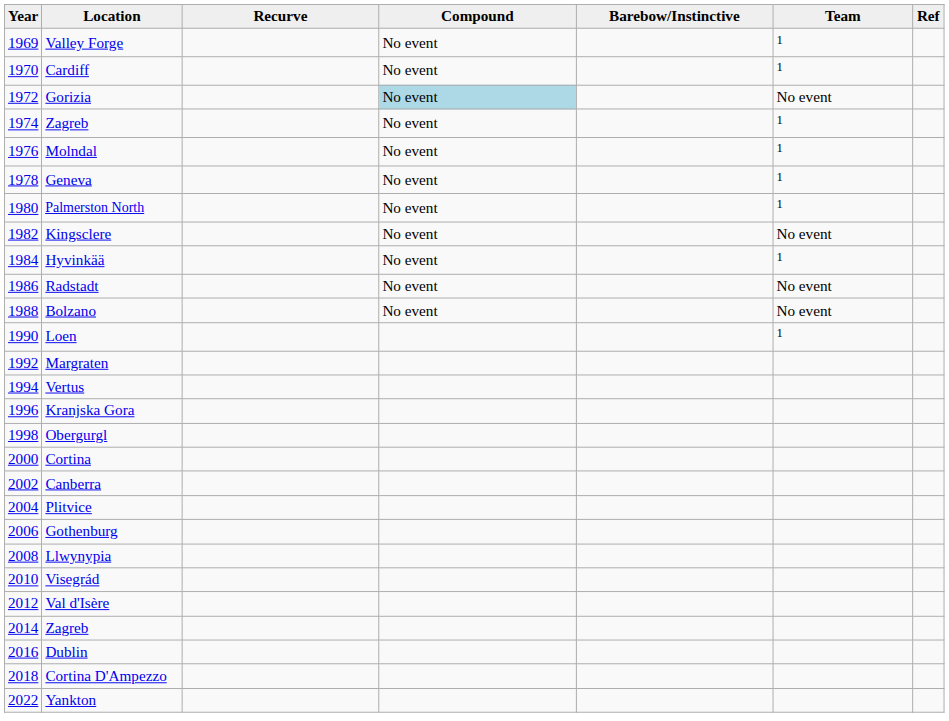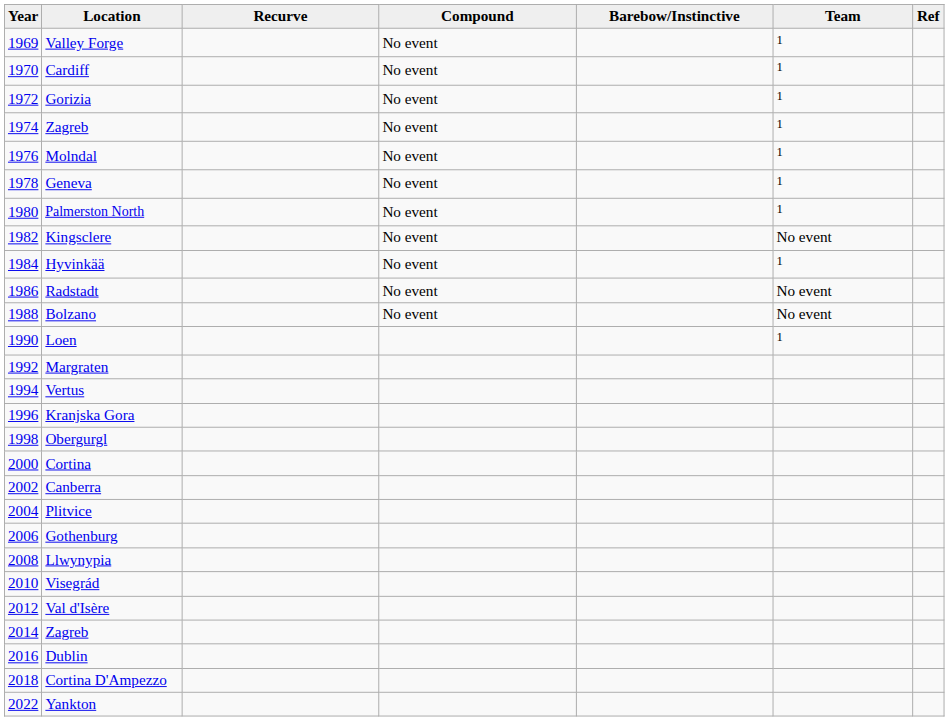 <table class="wikitable">
 <tr>
 <th scope="col" ! width="25" style="background: #efefef;">Year</th>
 <th scope="col" ! width="140" style="background: #efefef;">Location</th>
 <th scope="col" ! width="200" style="background: #efefef;">Recurve</th>
 <th scope="col" ! width="200" style="background: #efefef;">Compound</th>
 <th scope="col" ! width="200" style="background: #efefef;">Barebow/Instinctive</th>
 <th scope="col" ! width="140" style="background: #efefef;">Team</th>
 <th scope="col" ! width="25" style="background: #efefef;">Ref</th>
 </tr>
 <tr>
 <td><a href='#'>1969</a></td>
 <td> <a href='#'>Valley Forge</a></td>
 <td></td>
 <td>No event</td>
 <td></td>
 <td><em></em> <sup>1</sup></td>
 <td></td>
 </tr>
 <tr>
 <td><a href='#'>1970</a></td>
 <td> <a href='#'>Cardiff</a></td>
 <td></td>
 <td>No event</td>
 <td></td>
 <td><em></em> <sup>1</sup></td>
 <td></td>
 </tr>
 <tr>
 <td><a href='#'>1972</a></td>
 <td> <a href='#'>Gorizia</a></td>
 <td></td>
-<td style="background: lightblue;">No event</td>
+<td>No event</td>
 <td></td>
-<td>No event</td>
+<td><em></em> <sup>1</sup></td>
 <td></td>
 </tr>
 <tr>
 <td><a href='#'>1974</a></td>
 <td> <a href='#'>Zagreb</a></td>
 <td></td>
 <td>No event</td>
 <td></td>
 <td><em></em> <sup>1</sup></td>
 <td></td>
 </tr>
 <tr>
 <td><a href='#'>1976</a></td>
 <td> <a href='#'>Molndal</a></td>
 <td></td>
 <td>No event</td>
 <td></td>
 <td><em></em> <sup>1</sup></td>
 <td></td>
 </tr>
 <tr>
 <td><a href='#'>1978</a></td>
 <td> <a href='#'>Geneva</a></td>
 <td></td>
 <td>No event</td>
 <td></td>
 <td><em></em> <sup>1</sup></td>
 <td></td>
 </tr>
 <tr>
 <td><a href='#'>1980</a></td>
 <td style="font-size: 92%;"> <a href='#'>Palmerston North</a></td>
 <td></td>
 <td>No event</td>
 <td></td>
 <td><em></em> <sup>1</sup></td>
 <td></td>
 </tr>
 <tr>
 <td><a href='#'>1982</a></td>
 <td> <a href='#'>Kingsclere</a></td>
 <td></td>
 <td>No event</td>
 <td></td>
 <td>No event</td>
 <td></td>
 </tr>
 <tr>
 <td><a href='#'>1984</a></td>
 <td> <a href='#'>Hyvinkää</a></td>
 <td></td>
 <td>No event</td>
 <td></td>
 <td><em></em> <sup>1</sup></td>
 <td></td>
 </tr>
 <tr>
 <td><a href='#'>1986</a></td>
 <td> <a href='#'>Radstadt</a></td>
 <td></td>
 <td>No event</td>
 <td></td>
 <td>No event</td>
 <td></td>
 </tr>
 <tr>
 <td><a href='#'>1988</a></td>
 <td> <a href='#'>Bolzano</a></td>
 <td></td>
 <td>No event</td>
 <td></td>
 <td>No event</td>
 <td></td>
 </tr>
 <tr>
 <td><a href='#'>1990</a></td>
 <td> <a href='#'>Loen</a></td>
 <td></td>
 <td></td>
 <td></td>
 <td><em></em> <sup>1</sup></td>
 <td></td>
 </tr>
 <tr>
 <td><a href='#'>1992</a></td>
 <td> <a href='#'>Margraten</a></td>
 <td></td>
 <td></td>
 <td></td>
 <td></td>
 <td></td>
 </tr>
 <tr>
 <td><a href='#'>1994</a></td>
 <td> <a href='#'>Vertus</a></td>
 <td></td>
 <td></td>
 <td></td>
 <td></td>
 <td></td>
 </tr>
 <tr>
 <td><a href='#'>1996</a></td>
 <td> <a href='#'>Kranjska Gora</a></td>
 <td></td>
 <td></td>
 <td></td>
 <td></td>
 <td></td>
 </tr>
 <tr>
 <td><a href='#'>1998</a></td>
 <td> <a href='#'>Obergurgl</a></td>
 <td></td>
 <td></td>
 <td></td>
 <td></td>
 <td></td>
 </tr>
 <tr>
 <td><a href='#'>2000</a></td>
 <td> <a href='#'>Cortina</a></td>
 <td></td>
 <td></td>
 <td></td>
 <td></td>
 <td></td>
 </tr>
 <tr>
 <td><a href='#'>2002</a></td>
 <td> <a href='#'>Canberra</a></td>
 <td></td>
 <td></td>
 <td></td>
 <td></td>
 <td></td>
 </tr>
 <tr>
 <td><a href='#'>2004</a></td>
 <td> <a href='#'>Plitvice</a></td>
 <td></td>
 <td></td>
 <td></td>
 <td></td>
 <td></td>
 </tr>
 <tr>
 <td><a href='#'>2006</a></td>
 <td> <a href='#'>Gothenburg</a></td>
 <td></td>
 <td></td>
 <td></td>
 <td></td>
 <td></td>
 </tr>
 <tr>
 <td><a href='#'>2008</a></td>
 <td> <a href='#'>Llwynypia</a></td>
 <td></td>
 <td></td>
 <td style="font-size: 92%;"></td>
 <td></td>
 <td></td>
 </tr>
 <tr>
 <td><a href='#'>2010</a></td>
 <td> <a href='#'>Visegrád</a></td>
 <td></td>
 <td></td>
 <td></td>
 <td></td>
 <td></td>
 </tr>
 <tr>
 <td><a href='#'>2012</a></td>
 <td> <a href='#'>Val d'Isère</a></td>
 <td style="font-size: 92%;"></td>
 <td></td>
 <td style="font-size: 88%;"></td>
 <td></td>
 <td></td>
 </tr>
 <tr>
 <td><a href='#'>2014</a></td>
 <td> <a href='#'>Zagreb</a></td>
 <td></td>
 <td></td>
 <td></td>
 <td></td>
 <td></td>
 </tr>
 <tr>
 <td><a href='#'>2016</a></td>
 <td> <a href='#'>Dublin</a></td>
 <td></td>
 <td></td>
 <td></td>
 <td></td>
 <td></td>
 </tr>
 <tr>
 <td><a href='#'>2018</a></td>
 <td> <a href='#'>Cortina D'Ampezzo</a></td>
 <td></td>
 <td></td>
 <td></td>
 <td></td>
 <td></td>
 </tr>
 <tr>
 <td><a href='#'>2022</a></td>
 <td> <a href='#'>Yankton</a></td>
 <td></td>
 <td></td>
 <td></td>
 <td></td>
 <td></td>
 </tr>
 </table>
